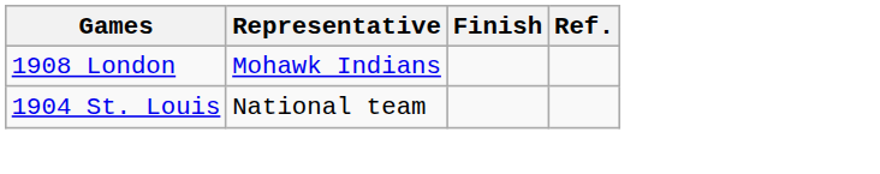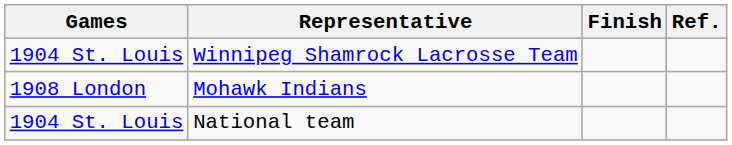 <table class="wikitable sortable">
 <tr>
 <th>Games</th>
 <th>Representative</th>
 <th>Finish</th>
 <th class="unsortable">Ref.</th>
+</tr>
+<tr>
+<td><a href='#'>1904 St. Louis</a></td>
+<td><a href='#'>Winnipeg Shamrock Lacrosse Team</a></td>
+<td></td>
+<td align=center></td>
 </tr>
 <tr>
 <td><a href='#'>1908 London</a></td>
 <td><a href='#'>Mohawk Indians</a></td>
 <td></td>
 <td align=center></td>
 </tr>
 <tr>
 <td><a href='#'>1904 St. Louis</a></td>
 <td>National team</td>
 <td></td>
 <td align=center></td>
 </tr>
 </table>
